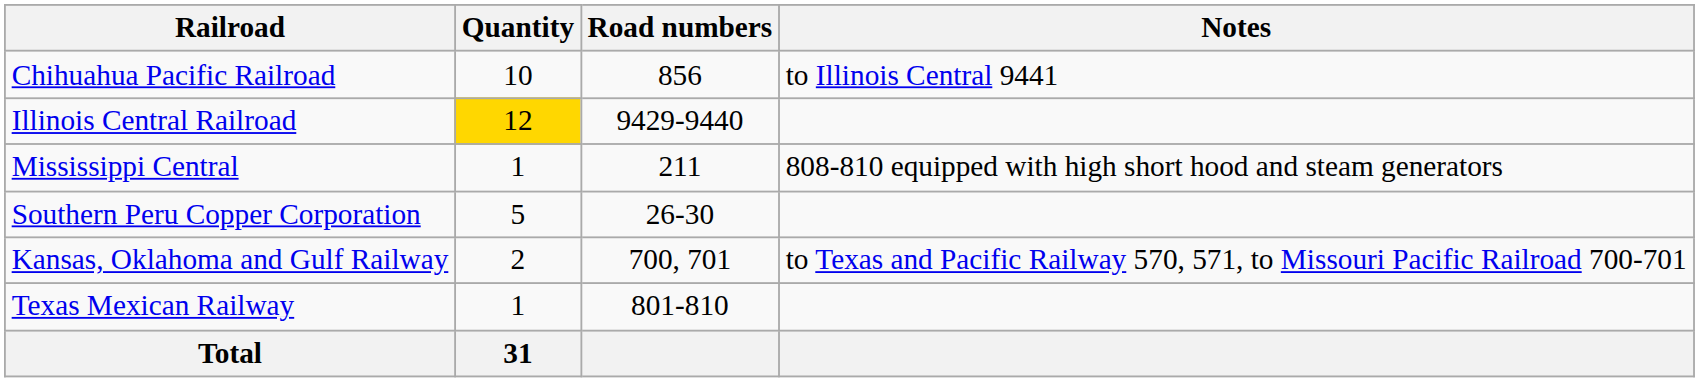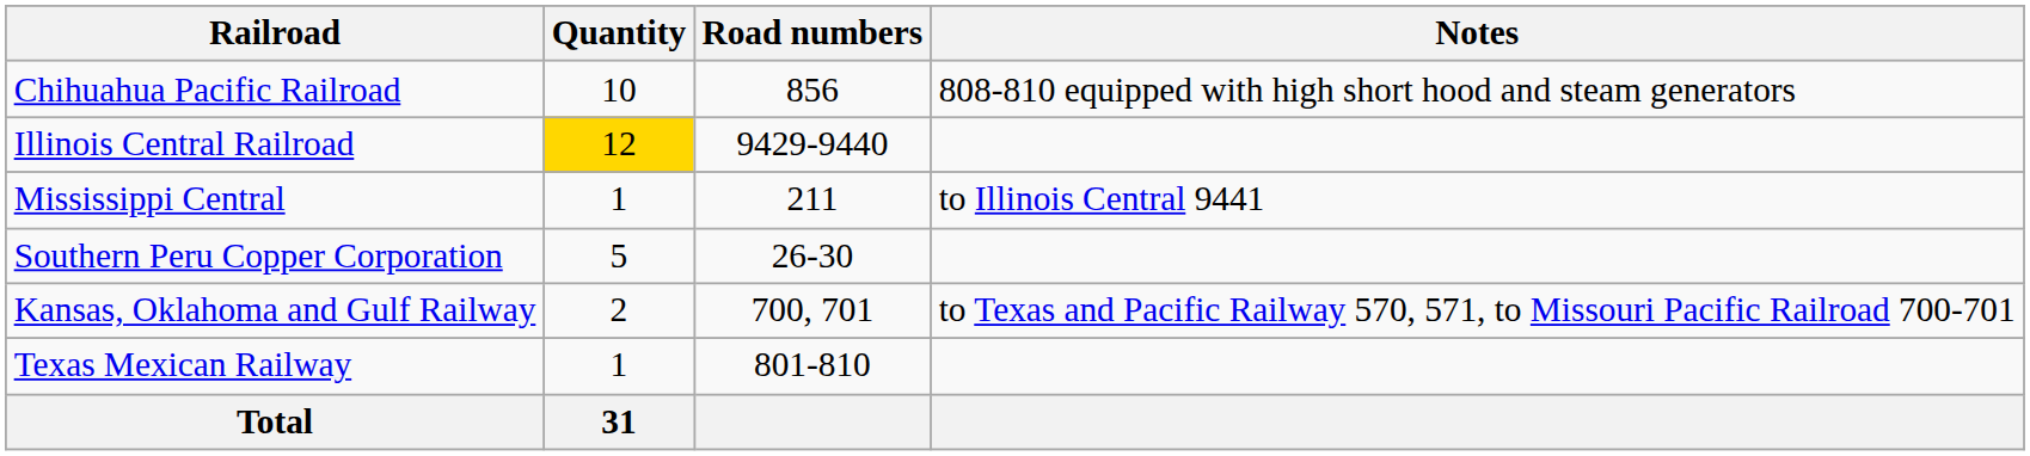 <table class="wikitable">
 <tr>
 <th>Railroad</th>
 <th>Quantity</th>
 <th>Road numbers</th>
 <th>Notes</th>
 </tr>
 <tr>
 <td><a href='#'>Chihuahua Pacific Railroad</a></td>
 <td style="text-align:center;">10</td>
 <td style="text-align:center;">856</td>
-<td>to <a href='#'>Illinois Central</a> 9441</td>
+<td>808-810 equipped with high short hood and steam generators</td>
 </tr>
 <tr>
 <td><a href='#'>Illinois Central Railroad</a></td>
 <td style="background: gold; text-align:center;">12</td>
 <td style="text-align:center;">9429-9440</td>
 <td></td>
 </tr>
 <tr>
 <td><a href='#'>Mississippi Central</a></td>
 <td style="text-align:center;">1</td>
 <td style="text-align:center;">211</td>
-<td>808-810 equipped with high short hood and steam generators</td>
+<td>to <a href='#'>Illinois Central</a> 9441</td>
 </tr>
 <tr>
 <td><a href='#'>Southern Peru Copper Corporation</a></td>
 <td style="text-align:center;">5</td>
 <td style="text-align:center;">26-30</td>
 <td></td>
 </tr>
 <tr>
 <td><a href='#'>Kansas, Oklahoma and Gulf Railway</a></td>
 <td style="text-align:center;">2</td>
 <td style="text-align:center;">700, 701</td>
 <td>to <a href='#'>Texas and Pacific Railway</a> 570, 571, to <a href='#'>Missouri Pacific Railroad</a> 700-701</td>
 </tr>
 <tr>
 <td><a href='#'>Texas Mexican Railway</a></td>
 <td style="text-align:center;">1</td>
 <td style="text-align:center;">801-810</td>
 <td></td>
 </tr>
 <tr>
 <th>Total</th>
 <th>31</th>
 <th></th>
 <th></th>
 </tr>
 </table>
